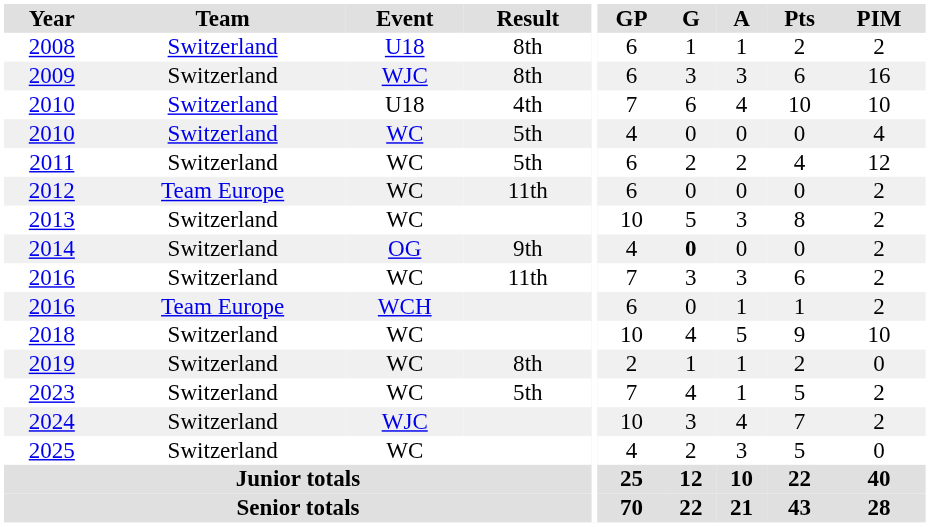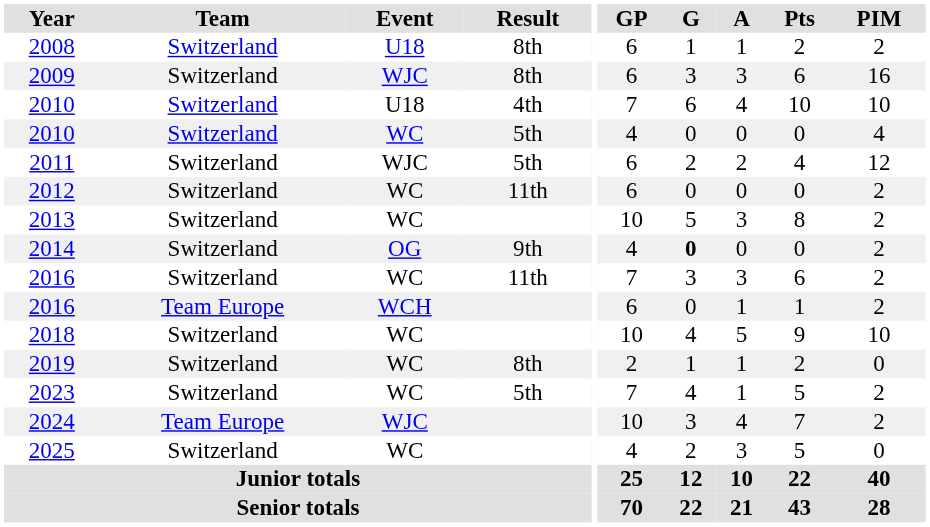 <table border="0" cellpadding="1" cellspacing="0" style="text-align:center; width:40em;">
 <tr bgcolor="#e0e0e0">
 <th>Year</th>
 <th>Team</th>
 <th>Event</th>
 <th>Result</th>
 <th rowspan="99" bgcolor="#fff"></th>
 <th>GP</th>
 <th>G</th>
 <th>A</th>
 <th>Pts</th>
 <th>PIM</th>
 </tr>
 <tr>
 <td><a href='#'>2008</a></td>
 <td><a href='#'>Switzerland</a></td>
 <td><a href='#'>U18</a></td>
 <td>8th</td>
 <td>6</td>
 <td>1</td>
 <td>1</td>
 <td>2</td>
 <td>2</td>
 </tr>
 <tr bgcolor="#f0f0f0">
 <td><a href='#'>2009</a></td>
 <td>Switzerland</td>
 <td><a href='#'>WJC</a></td>
 <td>8th</td>
 <td>6</td>
 <td>3</td>
 <td>3</td>
 <td>6</td>
 <td>16</td>
 </tr>
 <tr>
 <td><a href='#'>2010</a></td>
 <td><a href='#'>Switzerland</a></td>
 <td>U18</td>
 <td>4th</td>
 <td>7</td>
 <td>6</td>
 <td>4</td>
 <td>10</td>
 <td>10</td>
 </tr>
 <tr bgcolor="#f0f0f0">
 <td><a href='#'>2010</a></td>
 <td><a href='#'>Switzerland</a></td>
 <td><a href='#'>WC</a></td>
 <td>5th</td>
 <td>4</td>
 <td>0</td>
 <td>0</td>
 <td>0</td>
 <td>4</td>
 </tr>
 <tr>
 <td><a href='#'>2011</a></td>
 <td>Switzerland</td>
-<td>WC</td>
+<td>WJC</td>
 <td>5th</td>
 <td>6</td>
 <td>2</td>
 <td>2</td>
 <td>4</td>
 <td>12</td>
 </tr>
 <tr bgcolor="#f0f0f0">
 <td><a href='#'>2012</a></td>
-<td><a href='#'>Team Europe</a></td>
+<td>Switzerland</td>
 <td>WC</td>
 <td>11th</td>
 <td>6</td>
 <td>0</td>
 <td>0</td>
 <td>0</td>
 <td>2</td>
 </tr>
 <tr>
 <td><a href='#'>2013</a></td>
 <td>Switzerland</td>
 <td>WC</td>
 <td></td>
 <td>10</td>
 <td>5</td>
 <td>3</td>
 <td>8</td>
 <td>2</td>
 </tr>
 <tr bgcolor="#f0f0f0">
 <td><a href='#'>2014</a></td>
 <td>Switzerland</td>
 <td><a href='#'>OG</a></td>
 <td>9th</td>
 <td>4</td>
 <td><strong>0</strong></td>
 <td>0</td>
 <td>0</td>
 <td>2</td>
 </tr>
 <tr>
 <td><a href='#'>2016</a></td>
 <td>Switzerland</td>
 <td>WC</td>
 <td>11th</td>
 <td>7</td>
 <td>3</td>
 <td>3</td>
 <td>6</td>
 <td>2</td>
 </tr>
 <tr bgcolor="#f0f0f0">
 <td><a href='#'>2016</a></td>
 <td><a href='#'>Team Europe</a></td>
 <td><a href='#'>WCH</a></td>
 <td></td>
 <td>6</td>
 <td>0</td>
 <td>1</td>
 <td>1</td>
 <td>2</td>
 </tr>
 <tr>
 <td><a href='#'>2018</a></td>
 <td>Switzerland</td>
 <td>WC</td>
 <td></td>
 <td>10</td>
 <td>4</td>
 <td>5</td>
 <td>9</td>
 <td>10</td>
 </tr>
 <tr bgcolor="#f0f0f0">
 <td><a href='#'>2019</a></td>
 <td>Switzerland</td>
 <td>WC</td>
 <td>8th</td>
 <td>2</td>
 <td>1</td>
 <td>1</td>
 <td>2</td>
 <td>0</td>
 </tr>
 <tr>
 <td><a href='#'>2023</a></td>
 <td>Switzerland</td>
 <td>WC</td>
 <td>5th</td>
 <td>7</td>
 <td>4</td>
 <td>1</td>
 <td>5</td>
 <td>2</td>
 </tr>
 <tr bgcolor="#f0f0f0">
 <td><a href='#'>2024</a></td>
-<td>Switzerland</td>
+<td><a href='#'>Team Europe</a></td>
 <td><a href='#'>WJC</a></td>
 <td></td>
 <td>10</td>
 <td>3</td>
 <td>4</td>
 <td>7</td>
 <td>2</td>
 </tr>
 <tr>
 <td><a href='#'>2025</a></td>
 <td>Switzerland</td>
 <td>WC</td>
 <td></td>
 <td>4</td>
 <td>2</td>
 <td>3</td>
 <td>5</td>
 <td>0</td>
 </tr>
 <tr bgcolor="#e0e0e0">
 <th colspan="4">Junior totals</th>
 <th>25</th>
 <th>12</th>
 <th>10</th>
 <th>22</th>
 <th>40</th>
 </tr>
 <tr bgcolor="#e0e0e0">
 <th colspan="4">Senior totals</th>
 <th>70</th>
 <th>22</th>
 <th>21</th>
 <th>43</th>
 <th>28</th>
 </tr>
 </table>
